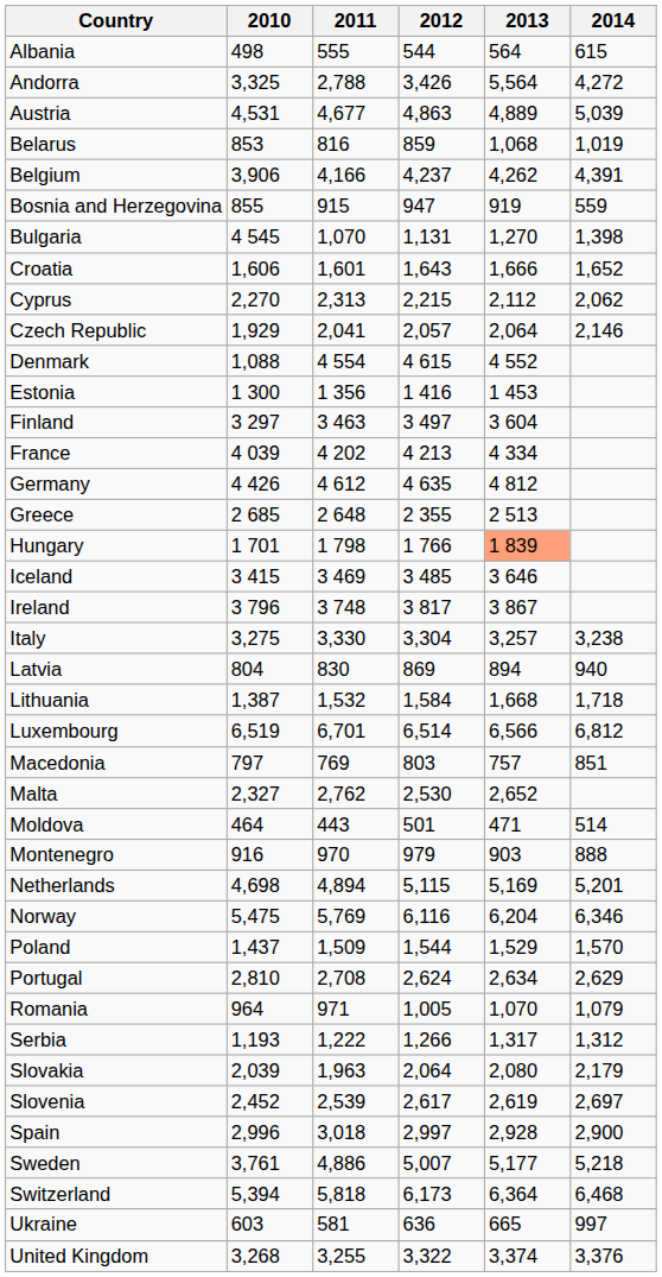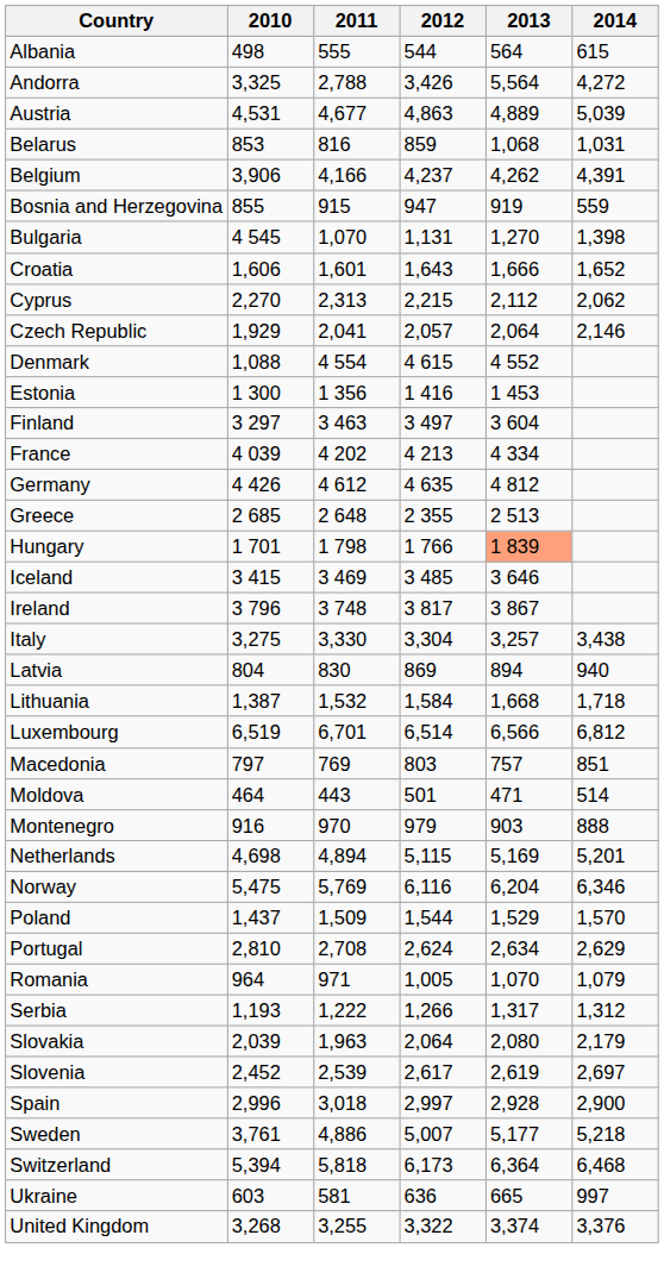 <table class="sortable wikitable" style="font-size:95%;">
 <tr bgcolor="#ffffff">
 <th>Country</th>
 <th width=60 ! data-sort-type="number">2010</th>
 <th width=60 ! data-sort-type="number">2011</th>
 <th width=60 ! data-sort-type="number">2012</th>
 <th width=60 ! data-sort-type="number">2013</th>
 <th width=60 ! data-sort-type="number">2014</th>
 </tr>
 <tr>
 <td> Albania</td>
 <td>498</td>
 <td>555</td>
 <td>544</td>
 <td>564</td>
 <td>615</td>
 </tr>
 <tr>
 <td> Andorra</td>
 <td>3,325</td>
 <td>2,788</td>
 <td>3,426</td>
 <td>5,564</td>
 <td>4,272</td>
 </tr>
 <tr>
 <td> Austria</td>
 <td>4,531</td>
 <td>4,677</td>
 <td>4,863</td>
 <td>4,889</td>
 <td>5,039</td>
 </tr>
 <tr>
 <td> Belarus</td>
 <td>853</td>
 <td>816</td>
 <td>859</td>
 <td>1,068</td>
-<td>1,019</td>
+<td>1,031</td>
 </tr>
 <tr>
 <td> Belgium</td>
 <td>3,906</td>
 <td>4,166</td>
 <td>4,237</td>
 <td>4,262</td>
 <td>4,391</td>
 </tr>
 <tr>
 <td> Bosnia and Herzegovina</td>
 <td>855</td>
 <td>915</td>
 <td>947</td>
 <td>919</td>
 <td>559</td>
 </tr>
 <tr>
 <td> Bulgaria</td>
 <td>4 545</td>
 <td>1,070</td>
 <td>1,131</td>
 <td>1,270</td>
 <td>1,398</td>
 </tr>
 <tr>
 <td> Croatia</td>
 <td>1,606</td>
 <td>1,601</td>
 <td>1,643</td>
 <td>1,666</td>
 <td>1,652</td>
 </tr>
 <tr>
 <td> Cyprus</td>
 <td>2,270</td>
 <td>2,313</td>
 <td>2,215</td>
 <td>2,112</td>
 <td>2,062</td>
 </tr>
 <tr>
 <td> Czech Republic</td>
 <td>1,929</td>
 <td>2,041</td>
 <td>2,057</td>
 <td>2,064</td>
 <td>2,146</td>
 </tr>
 <tr>
 <td> Denmark</td>
 <td>1,088</td>
 <td>4 554</td>
 <td>4 615</td>
 <td>4 552</td>
 <td></td>
 </tr>
 <tr>
 <td> Estonia</td>
 <td>1 300</td>
 <td>1 356</td>
 <td>1 416</td>
 <td>1 453</td>
 <td></td>
 </tr>
 <tr>
 <td> Finland</td>
 <td>3 297</td>
 <td>3 463</td>
 <td>3 497</td>
 <td>3 604</td>
 <td></td>
 </tr>
 <tr>
 <td> France</td>
 <td>4 039</td>
 <td>4 202</td>
 <td>4 213</td>
 <td>4 334</td>
 <td></td>
 </tr>
 <tr>
 <td> Germany</td>
 <td>4 426</td>
 <td>4 612</td>
 <td>4 635</td>
 <td>4 812</td>
 <td></td>
 </tr>
 <tr>
 <td> Greece</td>
 <td>2 685</td>
 <td>2 648</td>
 <td>2 355</td>
 <td>2 513</td>
 <td></td>
 </tr>
 <tr>
 <td> Hungary</td>
 <td>1 701</td>
 <td>1 798</td>
 <td>1 766</td>
 <td style="background: lightsalmon;">1 839</td>
 <td></td>
 </tr>
 <tr>
 <td> Iceland</td>
 <td>3 415</td>
 <td>3 469</td>
 <td>3 485</td>
 <td>3 646</td>
 <td></td>
 </tr>
 <tr>
 <td> Ireland</td>
 <td>3 796</td>
 <td>3 748</td>
 <td>3 817</td>
 <td>3 867</td>
 <td></td>
 </tr>
 <tr>
 <td> Italy</td>
 <td>3,275</td>
 <td>3,330</td>
 <td>3,304</td>
 <td>3,257</td>
-<td>3,238</td>
+<td>3,438</td>
 </tr>
 <tr>
 <td> Latvia</td>
 <td>804</td>
 <td>830</td>
 <td>869</td>
 <td>894</td>
 <td>940</td>
 </tr>
 <tr>
 <td> Lithuania</td>
 <td>1,387</td>
 <td>1,532</td>
 <td>1,584</td>
 <td>1,668</td>
 <td>1,718</td>
 </tr>
 <tr>
 <td> Luxembourg</td>
 <td>6,519</td>
 <td>6,701</td>
 <td>6,514</td>
 <td>6,566</td>
 <td>6,812</td>
 </tr>
 <tr>
 <td> Macedonia</td>
 <td>797</td>
 <td>769</td>
 <td>803</td>
 <td>757</td>
 <td>851</td>
-</tr>
-<tr>
-<td> Malta</td>
-<td>2,327</td>
-<td>2,762</td>
-<td>2,530</td>
-<td>2,652</td>
-<td></td>
 </tr>
 <tr>
 <td> Moldova</td>
 <td>464</td>
 <td>443</td>
 <td>501</td>
 <td>471</td>
 <td>514</td>
 </tr>
 <tr>
 <td> Montenegro</td>
 <td>916</td>
 <td>970</td>
 <td>979</td>
 <td>903</td>
 <td>888</td>
 </tr>
 <tr>
 <td> Netherlands</td>
 <td>4,698</td>
 <td>4,894</td>
 <td>5,115</td>
 <td>5,169</td>
 <td>5,201</td>
 </tr>
 <tr>
 <td> Norway</td>
 <td>5,475</td>
 <td>5,769</td>
 <td>6,116</td>
 <td>6,204</td>
 <td>6,346</td>
 </tr>
 <tr>
 <td> Poland</td>
 <td>1,437</td>
 <td>1,509</td>
 <td>1,544</td>
 <td>1,529</td>
 <td>1,570</td>
 </tr>
 <tr>
 <td> Portugal</td>
 <td>2,810</td>
 <td>2,708</td>
 <td>2,624</td>
 <td>2,634</td>
 <td>2,629</td>
 </tr>
 <tr>
 <td> Romania</td>
 <td>964</td>
 <td>971</td>
 <td>1,005</td>
 <td>1,070</td>
 <td>1,079</td>
 </tr>
 <tr>
 <td> Serbia</td>
 <td>1,193</td>
 <td>1,222</td>
 <td>1,266</td>
 <td>1,317</td>
 <td>1,312</td>
 </tr>
 <tr>
 <td> Slovakia</td>
 <td>2,039</td>
 <td>1,963</td>
 <td>2,064</td>
 <td>2,080</td>
 <td>2,179</td>
 </tr>
 <tr>
 <td> Slovenia</td>
 <td>2,452</td>
 <td>2,539</td>
 <td>2,617</td>
 <td>2,619</td>
 <td>2,697</td>
 </tr>
 <tr>
 <td> Spain</td>
 <td>2,996</td>
 <td>3,018</td>
 <td>2,997</td>
 <td>2,928</td>
 <td>2,900</td>
 </tr>
 <tr>
 <td> Sweden</td>
 <td>3,761</td>
 <td>4,886</td>
 <td>5,007</td>
 <td>5,177</td>
 <td>5,218</td>
 </tr>
 <tr>
 <td> Switzerland</td>
 <td>5,394</td>
 <td>5,818</td>
 <td>6,173</td>
 <td>6,364</td>
 <td>6,468</td>
 </tr>
 <tr>
 <td> Ukraine</td>
 <td>603</td>
 <td>581</td>
 <td>636</td>
 <td>665</td>
 <td>997</td>
 </tr>
 <tr>
 <td> United Kingdom</td>
 <td>3,268</td>
 <td>3,255</td>
 <td>3,322</td>
 <td>3,374</td>
 <td>3,376</td>
 </tr>
 <tr>
 </tr>
 </table>
